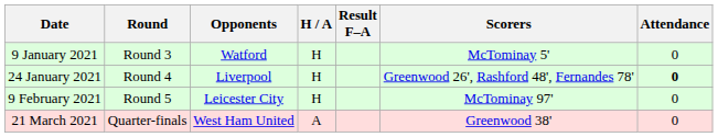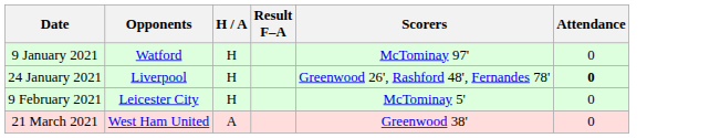 <table class="wikitable" style="text-align:center">
 <tr>
 <th>Date</th>
-<th>Round</th>
 <th>Opponents</th>
 <th>H / A</th>
 <th>Result<br>F–A</th>
 <th>Scorers</th>
 <th>Attendance</th>
 </tr>
 <tr bgcolor="#ddffdd">
 <td>9 January 2021</td>
-<td>Round 3</td>
 <td><a href='#'>Watford</a></td>
 <td>H</td>
 <td></td>
-<td><a href='#'>McTominay</a> 5'</td>
+<td><a href='#'>McTominay</a> 97'</td>
 <td>0</td>
 </tr>
 <tr bgcolor="#ddffdd">
 <td>24 January 2021</td>
-<td>Round 4</td>
 <td><a href='#'>Liverpool</a></td>
 <td>H</td>
 <td></td>
 <td><a href='#'>Greenwood</a> 26', <a href='#'>Rashford</a> 48', <a href='#'>Fernandes</a> 78'</td>
 <td><strong>0</strong></td>
 </tr>
 <tr bgcolor="#ddffdd">
 <td>9 February 2021</td>
-<td>Round 5</td>
 <td><a href='#'>Leicester City</a></td>
 <td>H</td>
 <td><br></td>
-<td><a href='#'>McTominay</a> 97'</td>
+<td><a href='#'>McTominay</a> 5'</td>
 <td>0</td>
 </tr>
 <tr bgcolor="#ffdddd">
 <td>21 March 2021</td>
-<td>Quarter-finals</td>
 <td><a href='#'>West Ham United</a></td>
 <td>A</td>
 <td></td>
 <td><a href='#'>Greenwood</a> 38'</td>
 <td>0</td>
 </tr>
 </table>
